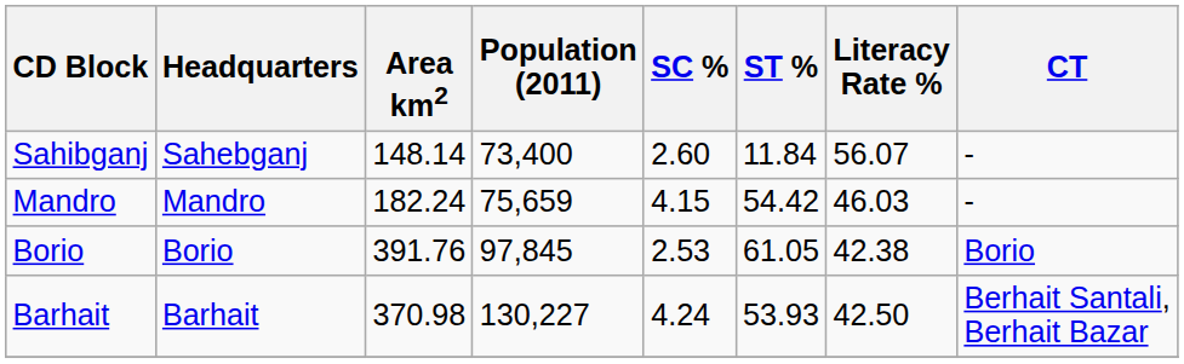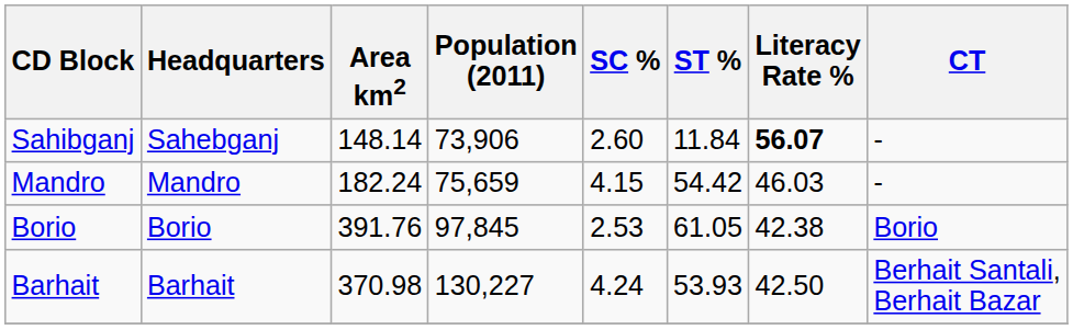 <table class="wikitable sortable">
 <tr>
 <th>CD Block</th>
 <th>Headquarters</th>
 <th><br>Area<br>km<sup>2</sup></th>
 <th>Population<br>(2011)</th>
 <th><a href='#'>SC</a> %</th>
 <th><a href='#'>ST</a> %</th>
 <th>Literacy<br> Rate %</th>
 <th><a href='#'>CT</a></th>
 </tr>
 <tr>
 <td><a href='#'>Sahibganj</a></td>
 <td><a href='#'>Sahebganj</a></td>
 <td>148.14</td>
-<td>73,400</td>
+<td>73,906</td>
 <td>2.60</td>
 <td>11.84</td>
-<td>56.07</td>
+<td><strong>56.07</strong></td>
 <td>-</td>
 </tr>
 <tr>
 <td><a href='#'>Mandro</a></td>
 <td><a href='#'>Mandro</a></td>
 <td>182.24</td>
 <td>75,659</td>
 <td>4.15</td>
 <td>54.42</td>
 <td>46.03</td>
 <td>-</td>
 </tr>
 <tr>
 <td><a href='#'>Borio</a></td>
 <td><a href='#'>Borio</a></td>
 <td>391.76</td>
 <td>97,845</td>
 <td>2.53</td>
 <td>61.05</td>
 <td>42.38</td>
 <td><a href='#'>Borio</a></td>
 </tr>
 <tr>
 <td><a href='#'>Barhait</a></td>
 <td><a href='#'>Barhait</a></td>
 <td>370.98</td>
 <td>130,227</td>
 <td>4.24</td>
 <td>53.93</td>
 <td>42.50</td>
 <td><a href='#'>Berhait Santali</a>,<br> <a href='#'>Berhait Bazar</a></td>
 </tr>
 <tr>
 </tr>
 </table>
